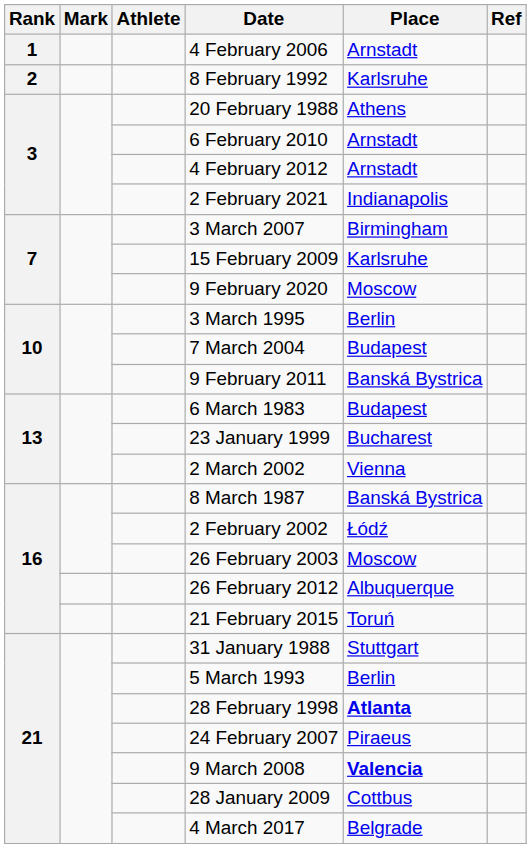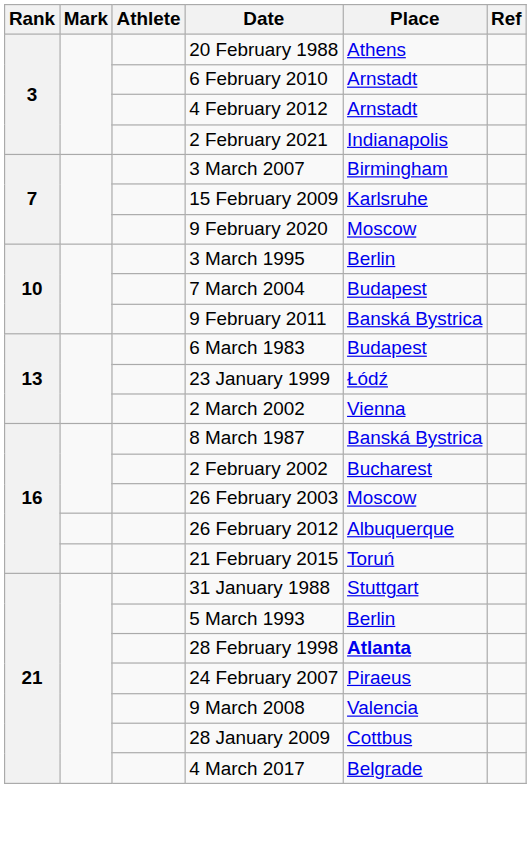 <table class="wikitable">
 <tr>
 <th>Rank</th>
 <th>Mark</th>
 <th>Athlete</th>
 <th>Date</th>
 <th>Place</th>
 <th>Ref</th>
-</tr>
-<tr>
-<th>1</th>
-<td></td>
-<td></td>
-<td>4 February 2006</td>
-<td><a href='#'>Arnstadt</a></td>
-<td></td>
-</tr>
-<tr>
-<th>2</th>
-<td></td>
-<td></td>
-<td>8 February 1992</td>
-<td><a href='#'>Karlsruhe</a></td>
-<td></td>
 </tr>
 <tr>
 <th rowspan=4>3</th>
 <td rowspan=4></td>
 <td></td>
 <td>20 February 1988</td>
 <td><a href='#'>Athens</a></td>
 <td></td>
 </tr>
 <tr>
 <td></td>
 <td>6 February 2010</td>
 <td><a href='#'>Arnstadt</a></td>
 <td></td>
 </tr>
 <tr>
 <td></td>
 <td>4 February 2012</td>
 <td><a href='#'>Arnstadt</a></td>
 <td></td>
 </tr>
 <tr>
 <td></td>
 <td>2 February 2021</td>
 <td><a href='#'>Indianapolis</a></td>
 <td></td>
 </tr>
 <tr>
 <th rowspan=3>7</th>
 <td rowspan=3></td>
 <td></td>
 <td>3 March 2007</td>
 <td><a href='#'>Birmingham</a></td>
 <td></td>
 </tr>
 <tr>
 <td></td>
 <td>15 February 2009</td>
 <td><a href='#'>Karlsruhe</a></td>
 <td></td>
 </tr>
 <tr>
 <td></td>
 <td>9 February 2020</td>
 <td><a href='#'>Moscow</a></td>
 <td></td>
 </tr>
 <tr>
 <th rowspan=3>10</th>
 <td rowspan=3></td>
 <td></td>
 <td>3 March 1995</td>
 <td><a href='#'>Berlin</a></td>
 <td></td>
 </tr>
 <tr>
 <td></td>
 <td>7 March 2004</td>
 <td><a href='#'>Budapest</a></td>
 <td></td>
 </tr>
 <tr>
 <td></td>
 <td>9 February 2011</td>
 <td><a href='#'>Banská Bystrica</a></td>
 <td></td>
 </tr>
 <tr>
 <th rowspan=3>13</th>
 <td rowspan=3></td>
 <td></td>
 <td>6 March 1983</td>
 <td><a href='#'>Budapest</a></td>
 <td></td>
 </tr>
 <tr>
 <td></td>
 <td>23 January 1999</td>
-<td><a href='#'>Bucharest</a></td>
+<td><a href='#'>Łódź</a></td>
 <td></td>
 </tr>
 <tr>
 <td></td>
 <td>2 March 2002</td>
 <td><a href='#'>Vienna</a></td>
 <td></td>
 </tr>
 <tr>
 <th rowspan=5>16</th>
 <td rowspan=3></td>
 <td></td>
 <td>8 March 1987</td>
 <td><a href='#'>Banská Bystrica</a></td>
 <td></td>
 </tr>
 <tr>
 <td></td>
 <td>2 February 2002</td>
-<td><a href='#'>Łódź</a></td>
+<td><a href='#'>Bucharest</a></td>
 <td></td>
 </tr>
 <tr>
 <td></td>
 <td>26 February 2003</td>
 <td><a href='#'>Moscow</a></td>
 <td></td>
 </tr>
 <tr>
 <td> </td>
 <td></td>
 <td>26 February 2012</td>
 <td><a href='#'>Albuquerque</a></td>
 <td></td>
 </tr>
 <tr>
 <td></td>
 <td></td>
 <td>21 February 2015</td>
 <td><a href='#'>Toruń</a></td>
 <td></td>
 </tr>
 <tr>
 <th rowspan=7>21</th>
 <td rowspan=7></td>
 <td></td>
 <td>31 January 1988</td>
 <td><a href='#'>Stuttgart</a></td>
 <td></td>
 </tr>
 <tr>
 <td></td>
 <td>5 March 1993</td>
 <td><a href='#'>Berlin</a></td>
 <td></td>
 </tr>
 <tr>
 <td></td>
 <td>28 February 1998</td>
 <td><strong><a href='#'>Atlanta</a></strong></td>
 <td></td>
 </tr>
 <tr>
 <td></td>
 <td>24 February 2007</td>
 <td><a href='#'>Piraeus</a></td>
 <td></td>
 </tr>
 <tr>
 <td></td>
 <td>9 March 2008</td>
-<td><strong><a href='#'>Valencia</a></strong></td>
+<td><a href='#'>Valencia</a></td>
 <td></td>
 </tr>
 <tr>
 <td></td>
 <td>28 January 2009</td>
 <td><a href='#'>Cottbus</a></td>
 <td></td>
 </tr>
 <tr>
 <td></td>
 <td>4 March 2017</td>
 <td><a href='#'>Belgrade</a></td>
 <td></td>
 </tr>
 </table>
